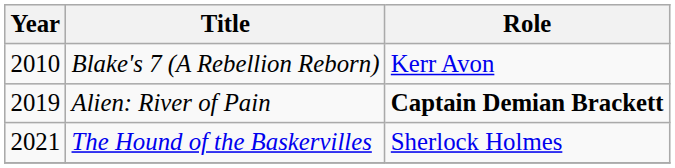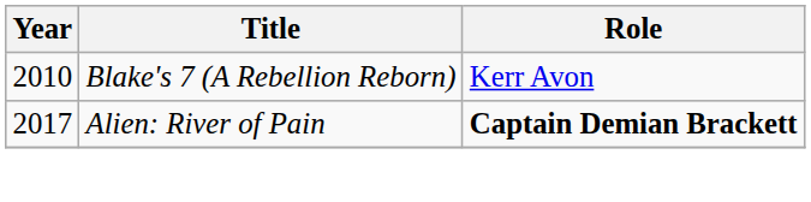 <table class="wikitable">
 <tr>
 <th>Year</th>
 <th>Title</th>
 <th>Role</th>
 </tr>
 <tr>
 <td>2010</td>
 <td><em>Blake's 7 (A Rebellion Reborn)</em></td>
 <td><a href='#'>Kerr Avon</a></td>
 </tr>
 <tr>
-<td>2019</td>
+<td>2017</td>
 <td><em>Alien: River of Pain</em></td>
 <td><strong>Captain Demian Brackett</strong></td>
 </tr>
 <tr>
-<td>2021</td>
-<td><em><a href='#'>The Hound of the Baskervilles</a></em></td>
-<td><a href='#'>Sherlock Holmes</a></td>
-</tr>
-<tr>
 </tr>
 </table>
